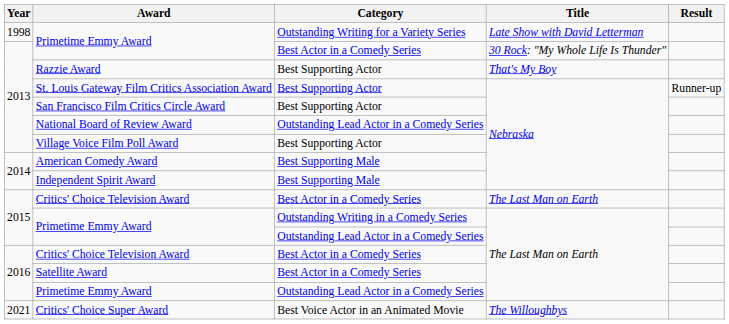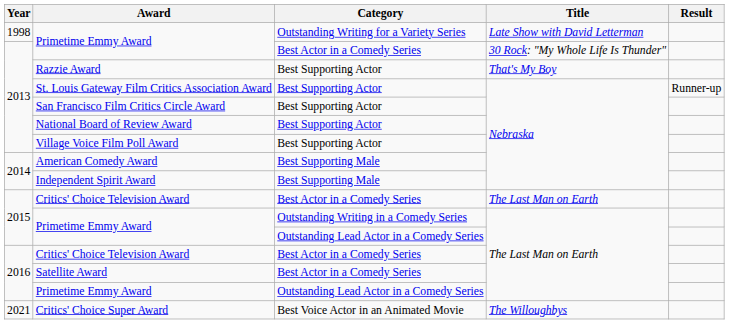 <table class="wikitable sortable">
 <tr>
 <th>Year</th>
 <th>Award</th>
 <th>Category</th>
 <th>Title</th>
 <th>Result</th>
 </tr>
 <tr>
 <td>1998</td>
 <td rowspan="2"><a href='#'>Primetime Emmy Award</a></td>
 <td><a href='#'>Outstanding Writing for a Variety Series</a></td>
 <td><em><a href='#'>Late Show with David Letterman</a></em></td>
 <td></td>
 </tr>
 <tr>
 <td rowspan="6">2013</td>
 <td><a href='#'>Best Actor in a Comedy Series</a></td>
 <td><em><a href='#'>30 Rock</a>: "My Whole Life Is Thunder"</em></td>
 <td></td>
 </tr>
 <tr>
 <td><a href='#'>Razzie Award</a></td>
 <td>Best Supporting Actor</td>
 <td><em><a href='#'>That's My Boy</a></em></td>
 <td></td>
 </tr>
 <tr>
 <td><a href='#'>St. Louis Gateway Film Critics Association Award</a></td>
 <td><a href='#'>Best Supporting Actor</a></td>
 <td rowspan="6"><em><a href='#'>Nebraska</a></em></td>
 <td>Runner-up</td>
 </tr>
 <tr>
 <td><a href='#'>San Francisco Film Critics Circle Award</a></td>
 <td>Best Supporting Actor</td>
 <td></td>
 </tr>
 <tr>
 <td><a href='#'>National Board of Review Award</a></td>
-<td><a href='#'>Outstanding Lead Actor in a Comedy Series</a></td>
+<td><a href='#'>Best Supporting Actor</a></td>
 <td></td>
 </tr>
 <tr>
 <td><a href='#'>Village Voice Film Poll Award</a></td>
 <td>Best Supporting Actor</td>
 <td></td>
 </tr>
 <tr>
 <td rowspan="2">2014</td>
 <td><a href='#'>American Comedy Award</a></td>
 <td><a href='#'>Best Supporting Male</a></td>
 <td></td>
 </tr>
 <tr>
 <td><a href='#'>Independent Spirit Award</a></td>
 <td><a href='#'>Best Supporting Male</a></td>
 <td></td>
 </tr>
 <tr>
 <td rowspan="3">2015</td>
 <td><a href='#'>Critics' Choice Television Award</a></td>
 <td><a href='#'>Best Actor in a Comedy Series</a></td>
 <td><em><a href='#'>The Last Man on Earth</a></em></td>
 <td></td>
 </tr>
 <tr>
 <td rowspan="2"><a href='#'>Primetime Emmy Award</a></td>
 <td><a href='#'>Outstanding Writing in a Comedy Series</a></td>
 <td rowspan="5"><em>The Last Man on Earth</em></td>
 <td></td>
 </tr>
 <tr>
 <td><a href='#'>Outstanding Lead Actor in a Comedy Series</a></td>
 <td></td>
 </tr>
 <tr>
 <td rowspan="3">2016</td>
 <td><a href='#'>Critics' Choice Television Award</a></td>
 <td><a href='#'>Best Actor in a Comedy Series</a></td>
 <td></td>
 </tr>
 <tr>
 <td><a href='#'>Satellite Award</a></td>
 <td><a href='#'>Best Actor in a Comedy Series</a></td>
 <td></td>
 </tr>
 <tr>
 <td><a href='#'>Primetime Emmy Award</a></td>
 <td><a href='#'>Outstanding Lead Actor in a Comedy Series</a></td>
 <td></td>
 </tr>
 <tr>
 <td>2021</td>
 <td><a href='#'>Critics' Choice Super Award</a></td>
 <td>Best Voice Actor in an Animated Movie</td>
 <td><em><a href='#'>The Willoughbys</a></em></td>
 <td></td>
 </tr>
 </table>
